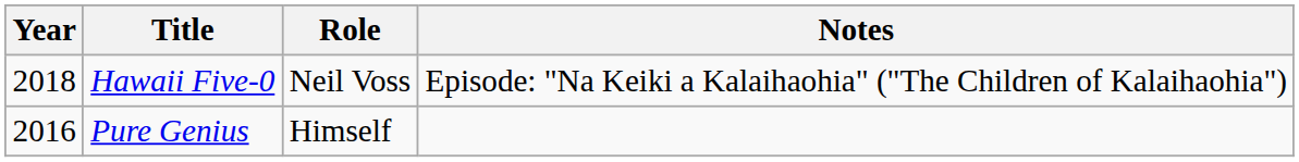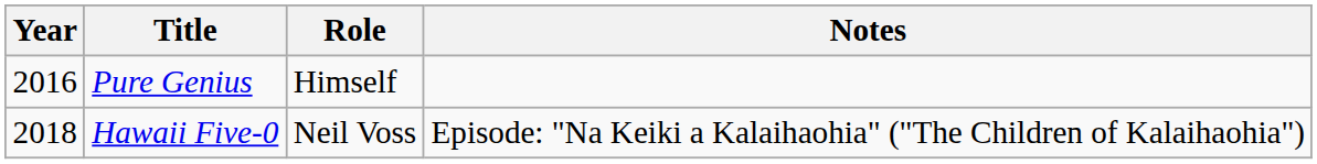 <table class="wikitable sortable">
 <tr>
 <th>Year</th>
 <th>Title</th>
 <th>Role</th>
 <th>Notes</th>
 </tr>
 <tr>
+<td>2016</td>
+<td><em><a href='#'>Pure Genius</a></em></td>
+<td>Himself</td>
+<td></td>
+</tr>
+<tr>
 <td>2018</td>
 <td><em><a href='#'>Hawaii Five-0</a></em></td>
 <td>Neil Voss</td>
 <td>Episode: "Na Keiki a Kalaihaohia" ("The Children of Kalaihaohia")</td>
 </tr>
-<tr>
-<td>2016</td>
-<td><em><a href='#'>Pure Genius</a></em></td>
-<td>Himself</td>
-<td></td>
-</tr>
 </table>
